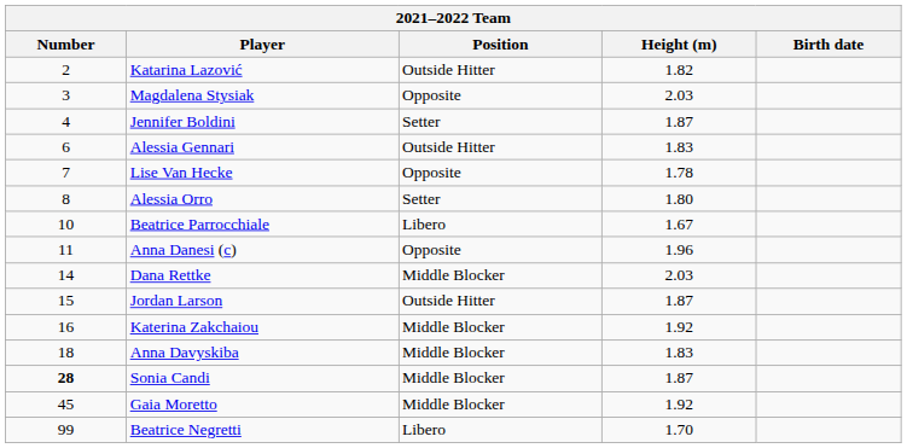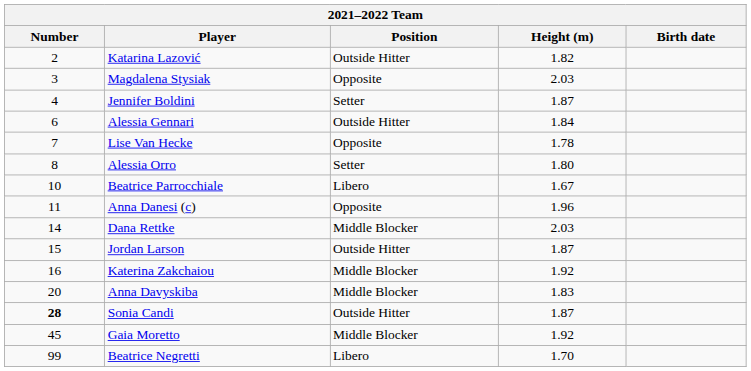 <table class="wikitable collapsible collapsed" style="width:100%;">
 <tr>
 <th colspan=6><strong>2021–2022 Team</strong></th>
 </tr>
 <tr>
 <th>Number</th>
 <th>Player</th>
 <th>Position</th>
 <th>Height (m)</th>
 <th>Birth date</th>
 </tr>
 <tr>
 <td align=center>2</td>
 <td> <a href='#'>Katarina Lazović</a></td>
 <td>Outside Hitter</td>
 <td align=center>1.82</td>
 <td></td>
 </tr>
 <tr>
 <td align=center>3</td>
 <td> <a href='#'>Magdalena Stysiak</a></td>
 <td>Opposite</td>
 <td align=center>2.03</td>
 <td></td>
 </tr>
 <tr>
 <td align=center>4</td>
 <td> <a href='#'>Jennifer Boldini</a></td>
 <td>Setter</td>
 <td align=center>1.87</td>
 <td></td>
 </tr>
 <tr>
 <td align=center>6</td>
 <td> <a href='#'>Alessia Gennari</a></td>
 <td>Outside Hitter</td>
-<td align=center>1.83</td>
+<td align=center>1.84</td>
 <td></td>
 </tr>
 <tr>
 <td align=center>7</td>
 <td> <a href='#'>Lise Van Hecke</a></td>
 <td>Opposite</td>
 <td align=center>1.78</td>
 <td></td>
 </tr>
 <tr>
 <td align=center>8</td>
 <td> <a href='#'>Alessia Orro</a></td>
 <td>Setter</td>
 <td align=center>1.80</td>
 <td></td>
 </tr>
 <tr>
 <td align=center>10</td>
 <td> <a href='#'>Beatrice Parrocchiale</a></td>
 <td>Libero</td>
 <td align=center>1.67</td>
 <td></td>
 </tr>
 <tr>
 <td align=center>11</td>
 <td> <a href='#'>Anna Danesi</a> (<a href='#'>c</a>)</td>
 <td>Opposite</td>
 <td align=center>1.96</td>
 <td></td>
 </tr>
 <tr>
 <td align=center>14</td>
 <td> <a href='#'>Dana Rettke</a></td>
 <td>Middle Blocker</td>
 <td align=center>2.03</td>
 <td></td>
 </tr>
 <tr>
 <td align=center>15</td>
 <td> <a href='#'>Jordan Larson</a></td>
 <td>Outside Hitter</td>
 <td align=center>1.87</td>
 <td></td>
 </tr>
 <tr>
 <td align=center>16</td>
 <td> <a href='#'>Katerina Zakchaiou</a></td>
 <td>Middle Blocker</td>
 <td align=center>1.92</td>
 <td></td>
 </tr>
 <tr>
-<td align=center>18</td>
+<td align=center>20</td>
 <td> <a href='#'>Anna Davyskiba</a></td>
 <td>Middle Blocker</td>
 <td align=center>1.83</td>
 <td></td>
 </tr>
 <tr>
 <td align=center><strong>28</strong></td>
 <td> <a href='#'>Sonia Candi</a></td>
-<td>Middle Blocker</td>
+<td>Outside Hitter</td>
 <td align=center>1.87</td>
 <td></td>
 </tr>
 <tr>
 <td align=center>45</td>
 <td> <a href='#'>Gaia Moretto</a></td>
 <td>Middle Blocker</td>
 <td align=center>1.92</td>
 <td></td>
 </tr>
 <tr>
 <td align=center>99</td>
 <td> <a href='#'>Beatrice Negretti</a></td>
 <td>Libero</td>
 <td align=center>1.70</td>
 <td></td>
 </tr>
 </table>
